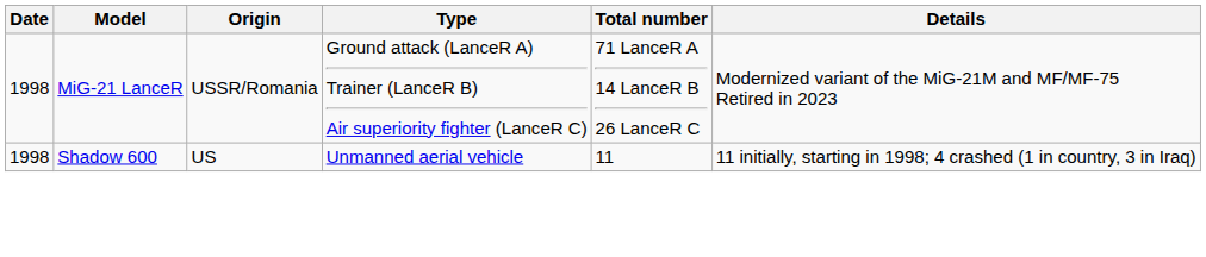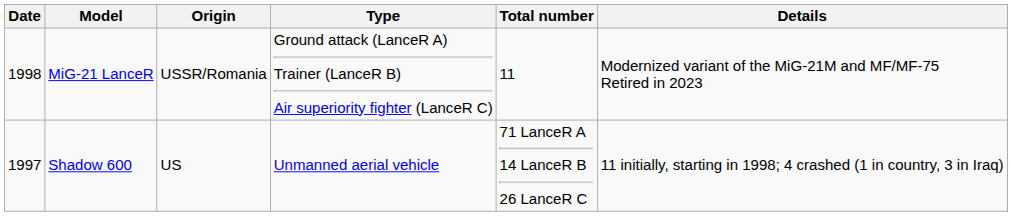 <table class="wikitable">
 <tr>
 <th>Date</th>
 <th>Model</th>
 <th>Origin</th>
 <th>Type</th>
 <th>Total number</th>
 <th>Details</th>
 </tr>
 <tr>
 <td>1998</td>
 <td><a href='#'>MiG-21 LanceR</a></td>
 <td>USSR/Romania</td>
 <td>Ground attack (LanceR A)<hr>Trainer (LanceR B)<hr><a href='#'>Air superiority fighter</a> (LanceR C)</td>
-<td>71 LanceR A<hr>14 LanceR B<hr>26 LanceR C</td>
+<td>11</td>
 <td>Modernized variant of the MiG-21M and MF/MF-75<br>Retired in 2023</td>
 </tr>
 <tr>
-<td>1998</td>
+<td>1997</td>
 <td><a href='#'>Shadow 600</a></td>
 <td>US</td>
 <td><a href='#'>Unmanned aerial vehicle</a></td>
-<td>11</td>
+<td>71 LanceR A<hr>14 LanceR B<hr>26 LanceR C</td>
 <td>11 initially, starting in 1998; 4 crashed (1 in country, 3 in Iraq)</td>
 </tr>
 </table>
